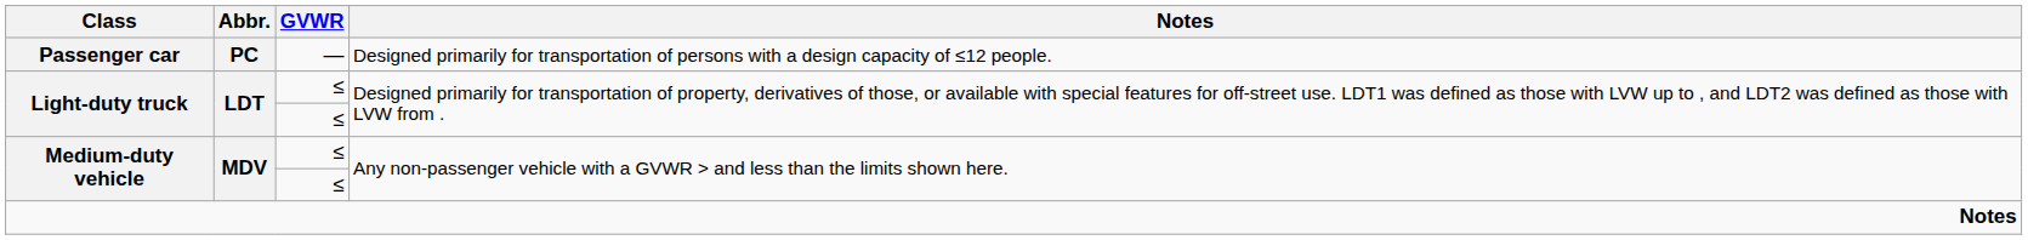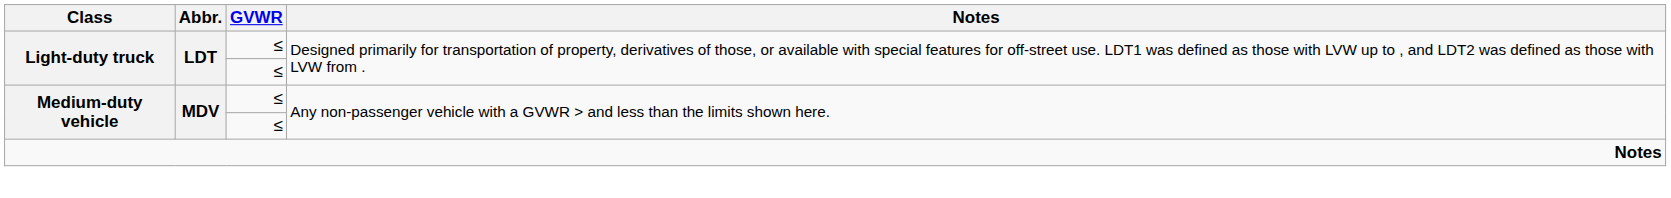 <table class="wikitable collapsible sortable" style="font-size:100%;text-align:right;">
 <tr>
 <th>Class</th>
 <th>Abbr.</th>
 <th><a href='#'>GVWR</a></th>
 <th class="unsortable">Notes</th>
-</tr>
-<tr>
-<th>Passenger car</th>
-<th>PC</th>
-<td>—</td>
-<td style="text-align:left;font-size:90%;">Designed primarily for transportation of persons with a design capacity of ≤12 people.</td>
 </tr>
 <tr>
 <th rowspan=2>Light-duty truck</th>
 <th rowspan=2>LDT</th>
 <td>≤</td>
 <td rowspan=2 style="text-align:left;font-size:90%;">Designed primarily for transportation of property, derivatives of those, or available with special features for off-street use. LDT1 was defined as those with LVW up to , and LDT2 was defined as those with LVW from .</td>
 </tr>
 <tr>
 <td>≤</td>
 </tr>
 <tr>
 <th rowspan=2>Medium-duty vehicle</th>
 <th rowspan=2>MDV</th>
 <td>≤</td>
 <td rowspan=2 style="text-align:left;font-size:90%;">Any non-passenger vehicle with a GVWR > and less than the limits shown here.</td>
 </tr>
 <tr>
 <td>≤</td>
 </tr>
 <tr>
 <td colspan=4><strong>Notes</strong><br></td>
 </tr>
 </table>
